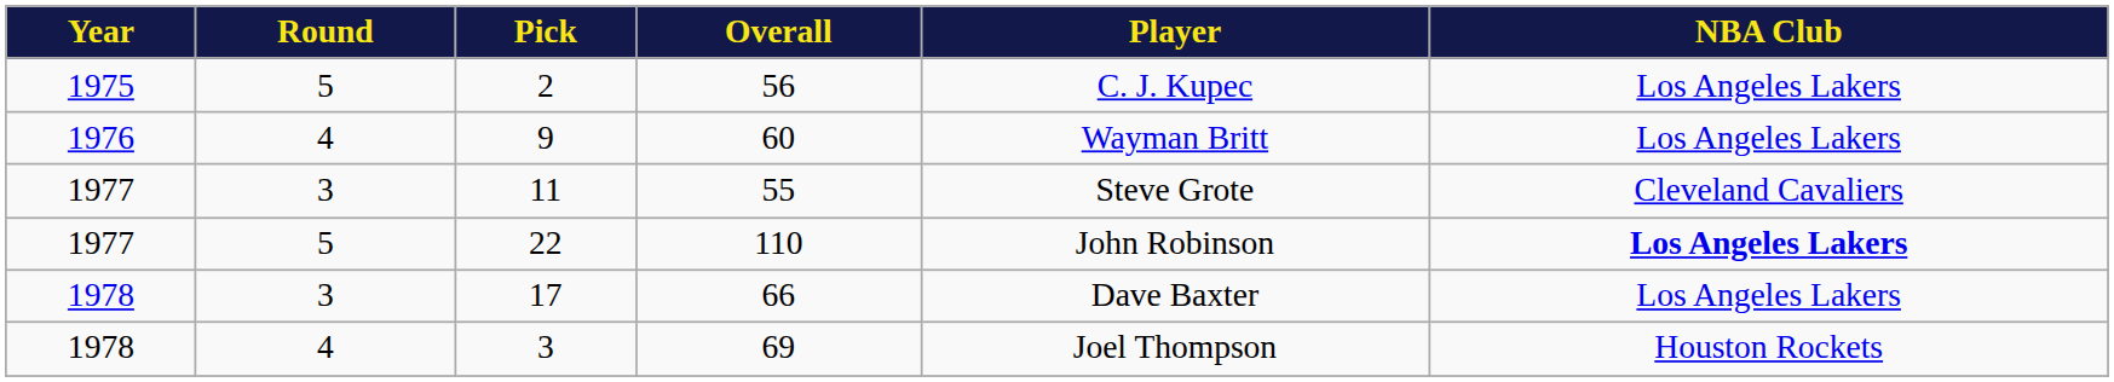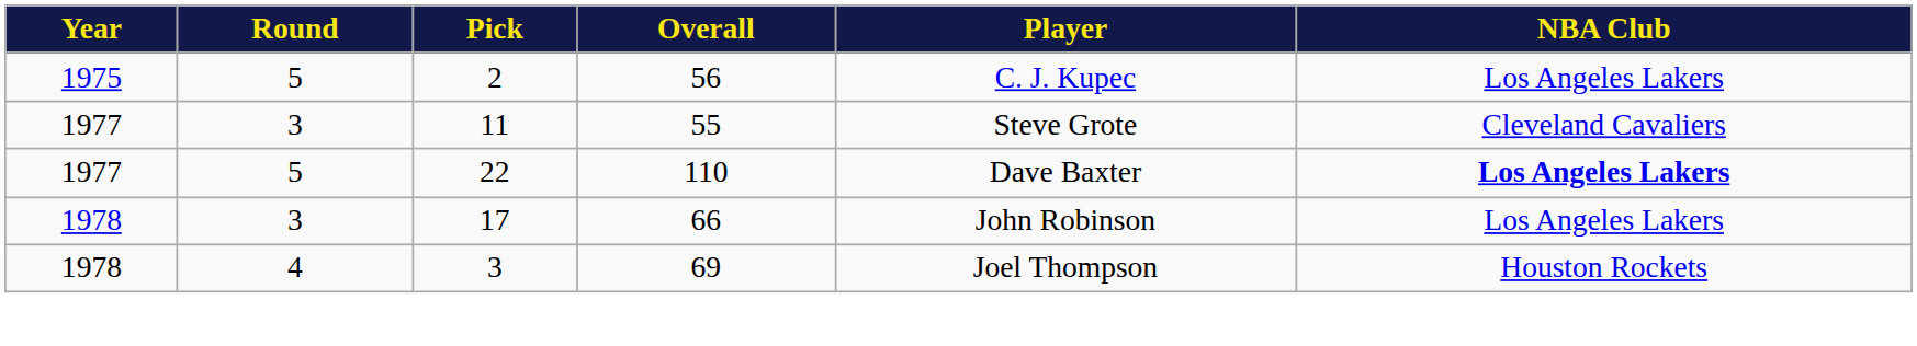 <table class="wikitable" style="width:80%;">
 <tr style="text-align:center; background:#121849; color:#f8e616;">
 <td><strong>Year</strong></td>
 <td><strong>Round</strong></td>
 <td><strong>Pick</strong></td>
 <td><strong>Overall</strong></td>
 <td><strong>Player</strong></td>
 <td><strong>NBA Club</strong></td>
 </tr>
 <tr style="text-align:center;" bgcolor="">
 <td><a href='#'>1975</a></td>
 <td>5</td>
 <td>2</td>
 <td>56</td>
 <td><a href='#'>C. J. Kupec</a></td>
 <td><a href='#'>Los Angeles Lakers</a></td>
 </tr>
 <tr style="text-align:center;" bgcolor="">
-<td><a href='#'>1976</a></td>
-<td>4</td>
-<td>9</td>
-<td>60</td>
-<td><a href='#'>Wayman Britt</a></td>
-<td><a href='#'>Los Angeles Lakers</a></td>
-</tr>
-<tr style="text-align:center;" bgcolor="">
 <td>1977</td>
 <td>3</td>
 <td>11</td>
 <td>55</td>
 <td>Steve Grote</td>
 <td><a href='#'>Cleveland Cavaliers</a></td>
 </tr>
 <tr style="text-align:center;" bgcolor="">
 <td>1977</td>
 <td>5</td>
 <td>22</td>
 <td>110</td>
-<td>John Robinson</td>
+<td>Dave Baxter</td>
 <td><strong><a href='#'>Los Angeles Lakers</a></strong></td>
 </tr>
 <tr style="text-align:center;" bgcolor="">
 <td><a href='#'>1978</a></td>
 <td>3</td>
 <td>17</td>
 <td>66</td>
-<td>Dave Baxter</td>
+<td>John Robinson</td>
 <td><a href='#'>Los Angeles Lakers</a></td>
 </tr>
 <tr style="text-align:center;" bgcolor="">
 <td>1978</td>
 <td>4</td>
 <td>3</td>
 <td>69</td>
 <td>Joel Thompson</td>
 <td><a href='#'>Houston Rockets</a></td>
 </tr>
 </table>
